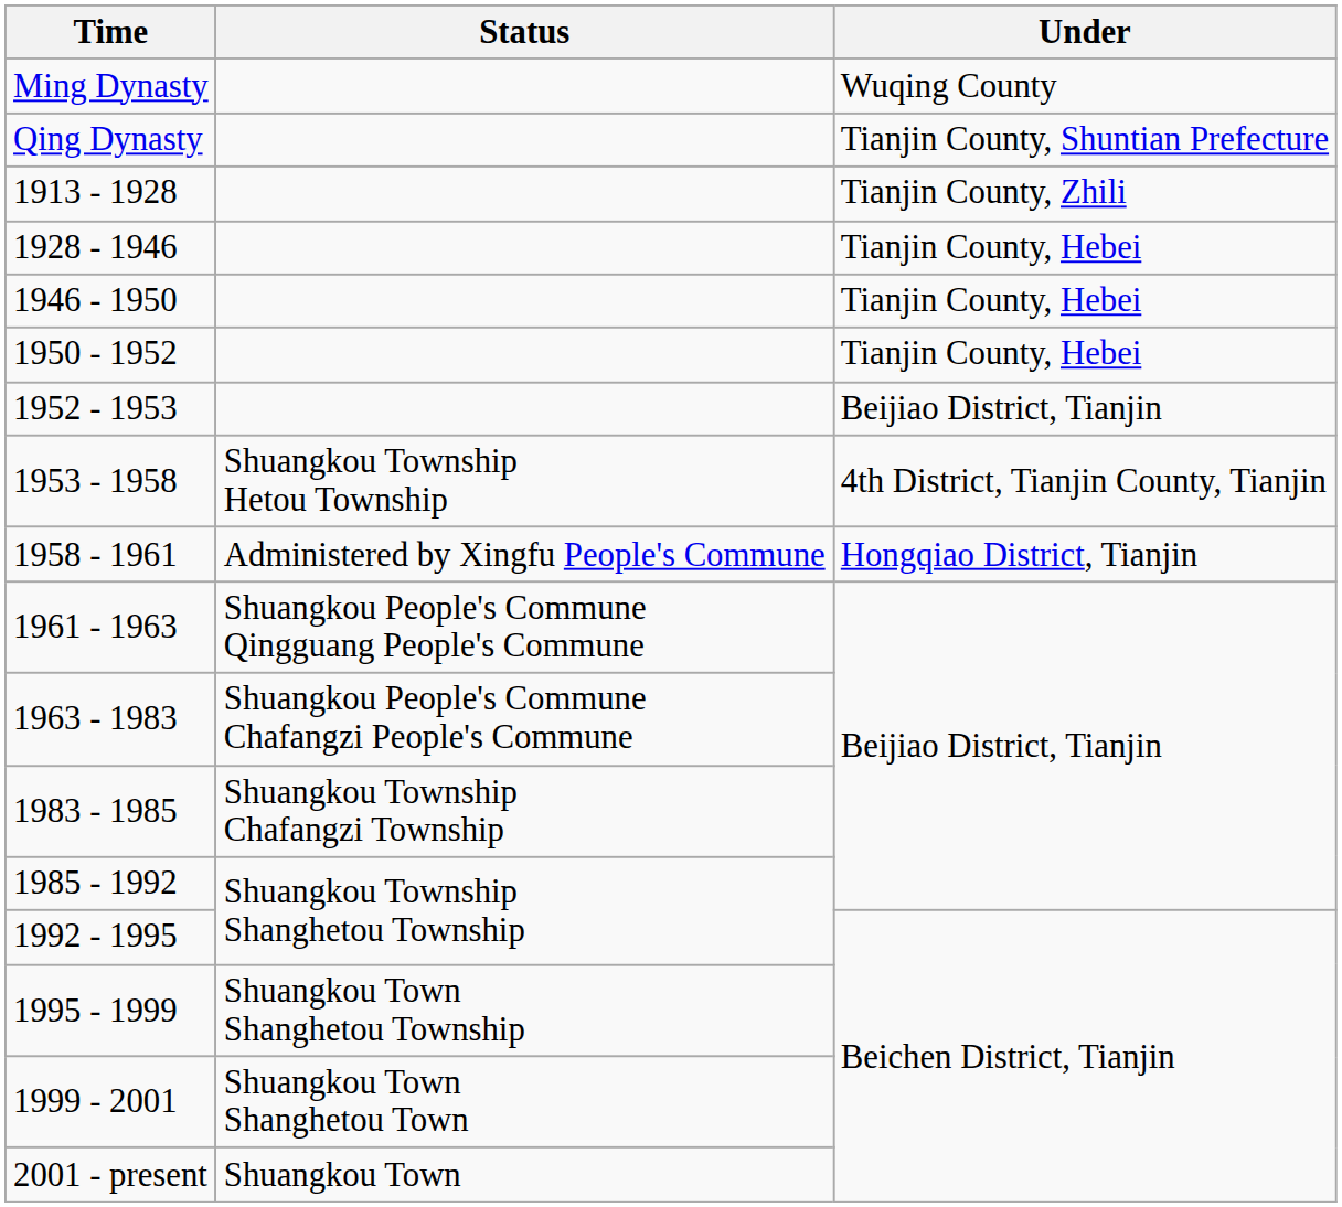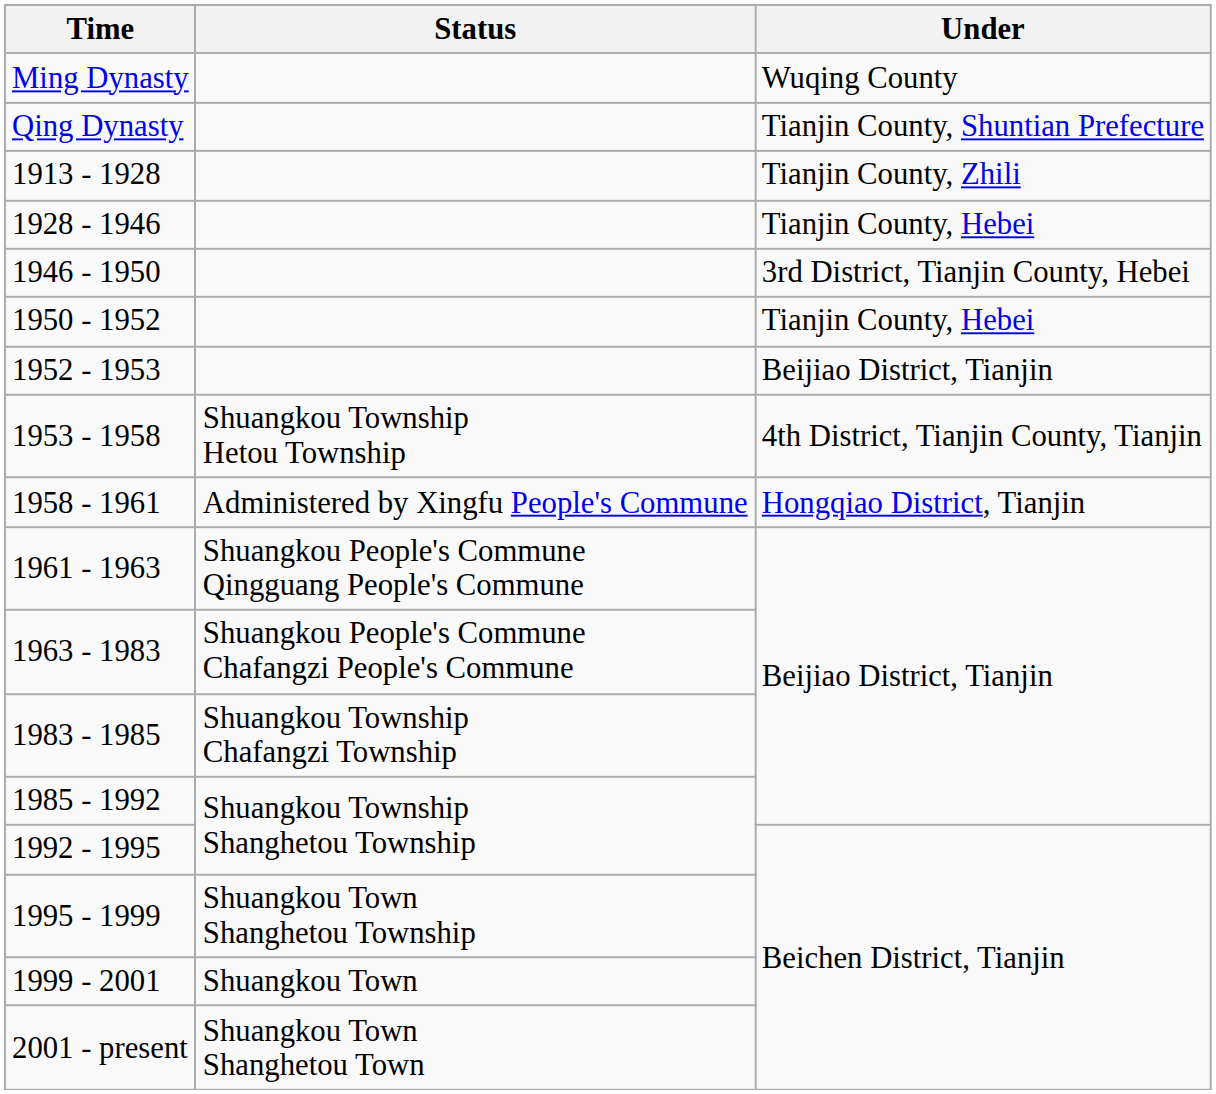 <table class="wikitable">
 <tr>
 <th>Time</th>
 <th>Status</th>
 <th>Under</th>
 </tr>
 <tr>
 <td><a href='#'>Ming Dynasty</a></td>
 <td></td>
 <td>Wuqing County</td>
 </tr>
 <tr>
 <td><a href='#'>Qing Dynasty</a></td>
 <td></td>
 <td>Tianjin County, <a href='#'>Shuntian Prefecture</a></td>
 </tr>
 <tr>
 <td>1913 - 1928</td>
 <td></td>
 <td>Tianjin County, <a href='#'>Zhili</a></td>
 </tr>
 <tr>
 <td>1928 - 1946</td>
 <td></td>
 <td>Tianjin County, <a href='#'>Hebei</a></td>
 </tr>
 <tr>
 <td>1946 - 1950</td>
 <td></td>
-<td>Tianjin County, <a href='#'>Hebei</a></td>
+<td>3rd District, Tianjin County, Hebei</td>
 </tr>
 <tr>
 <td>1950 - 1952</td>
 <td></td>
 <td>Tianjin County, <a href='#'>Hebei</a></td>
 </tr>
 <tr>
 <td>1952 - 1953</td>
 <td></td>
 <td>Beijiao District, Tianjin</td>
 </tr>
 <tr>
 <td>1953 - 1958</td>
 <td>Shuangkou Township<br>Hetou Township</td>
 <td>4th District, Tianjin County, Tianjin</td>
 </tr>
 <tr>
 <td>1958 - 1961</td>
 <td>Administered by Xingfu <a href='#'>People's Commune</a></td>
 <td><a href='#'>Hongqiao District</a>, Tianjin</td>
 </tr>
 <tr>
 <td>1961 - 1963</td>
 <td>Shuangkou People's Commune<br>Qingguang People's Commune</td>
 <td rowspan="4">Beijiao District, Tianjin</td>
 </tr>
 <tr>
 <td>1963 - 1983</td>
 <td>Shuangkou People's Commune<br>Chafangzi People's Commune</td>
 </tr>
 <tr>
 <td>1983 - 1985</td>
 <td>Shuangkou Township<br>Chafangzi Township</td>
 </tr>
 <tr>
 <td>1985 - 1992</td>
 <td rowspan="2">Shuangkou Township<br>Shanghetou Township</td>
 </tr>
 <tr>
 <td>1992 - 1995</td>
 <td rowspan="4">Beichen District, Tianjin</td>
 </tr>
 <tr>
 <td>1995 - 1999</td>
 <td>Shuangkou Town<br>Shanghetou Township</td>
 </tr>
 <tr>
 <td>1999 - 2001</td>
-<td>Shuangkou Town<br>Shanghetou Town</td>
+<td>Shuangkou Town</td>
 </tr>
 <tr>
 <td>2001 - present</td>
-<td>Shuangkou Town</td>
+<td>Shuangkou Town<br>Shanghetou Town</td>
 </tr>
 </table>
